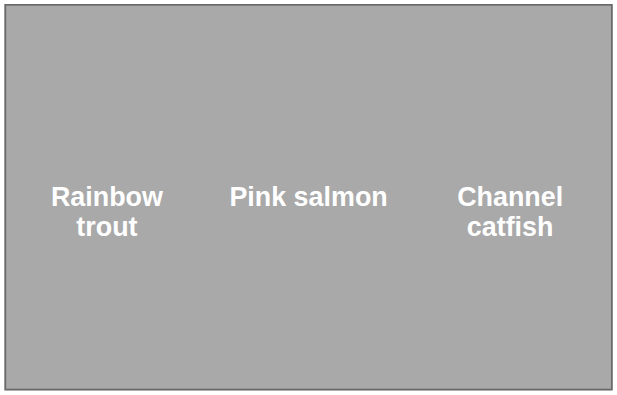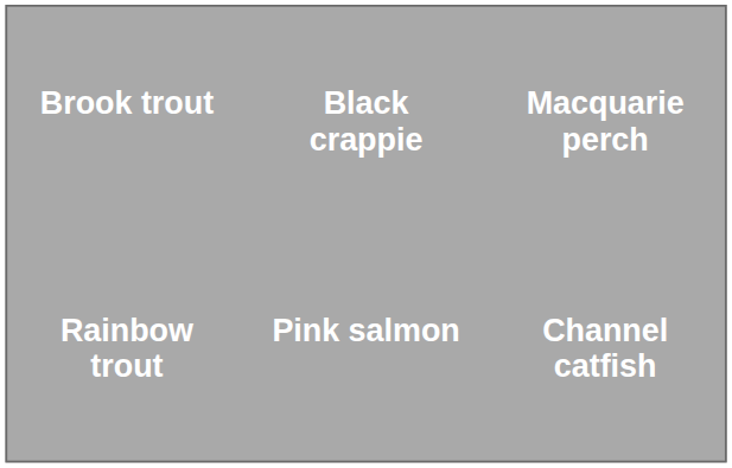 <table style="background:darkgray; border:1px solid dimgray;color:white" border="0" height="230" align="center" valign="bottom" cellpadding=10px cellspacing=0px>
 <tr align="center">
 <td></td>
 <td></td>
 <td></td>
+</tr>
+<tr align="center" valign="top">
+<td width="100"><strong>Brook trout</strong></td>
+<td width="100"><strong>Black crappie</strong></td>
+<td width="100"><strong>Macquarie perch</strong></td>
 </tr>
 <tr align="center">
 <td></td>
 <td></td>
 <td></td>
 </tr>
 <tr align="center" valign="top">
 <td width="100"><strong>Rainbow trout</strong></td>
 <td width="100"><strong>Pink salmon</strong></td>
 <td width="100"><strong>Channel catfish</strong></td>
 </tr>
 </table>
